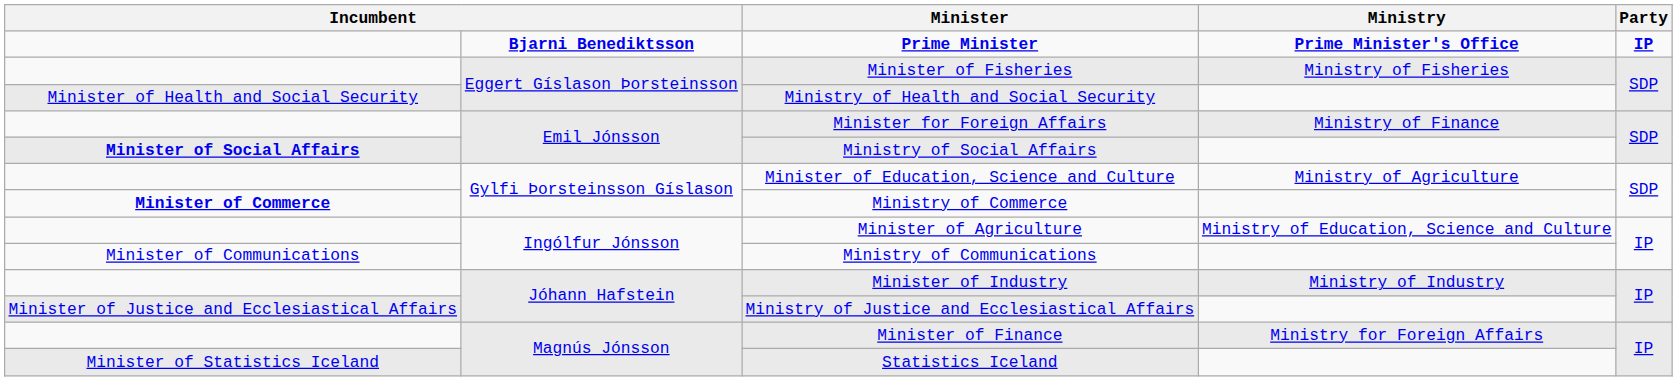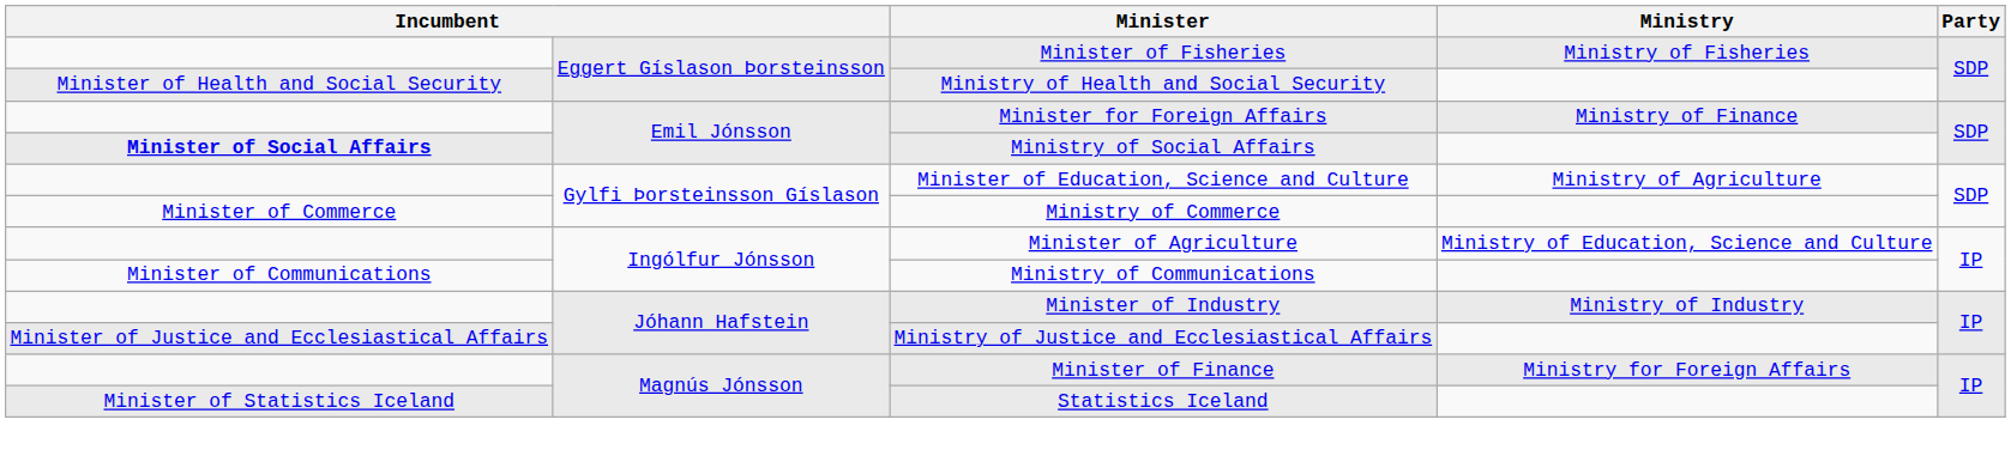 <table class="wikitable" style="text-align: center;">
 <tr>
 <th colspan=2>Incumbent</th>
 <th>Minister</th>
 <th>Ministry</th>
 <th>Party</th>
-</tr>
-<tr>
-<td></td>
-<td><strong><a href='#'>Bjarni Benediktsson</a></strong></td>
-<td><strong><a href='#'>Prime Minister</a><br></strong></td>
-<td><strong><a href='#'>Prime Minister's Office</a><br></strong></td>
-<td><strong><a href='#'>IP</a></strong></td>
 </tr>
 <tr>
 <td></td>
 <td rowspan=2 style="background-color: #EAEAEA;"><a href='#'>Eggert Gíslason Þorsteinsson</a></td>
 <td style="background-color: #EAEAEA;"><a href='#'>Minister of Fisheries</a><br></td>
 <td style="background-color: #EAEAEA;"><a href='#'>Ministry of Fisheries</a><br></td>
 <td rowspan=2 style="background-color: #EAEAEA;"><a href='#'>SDP</a></td>
 </tr>
 <tr>
 <td style="background-color: #EAEAEA;"><a href='#'>Minister of Health and Social Security</a><br></td>
 <td style="background-color: #EAEAEA;"><a href='#'>Ministry of Health and Social Security</a><br></td>
 </tr>
 <tr>
 <td></td>
 <td rowspan=2 style="background-color: #EAEAEA;"><a href='#'>Emil Jónsson</a></td>
 <td style="background-color: #EAEAEA;"><a href='#'>Minister for Foreign Affairs</a><br></td>
 <td style="background-color: #EAEAEA;"><a href='#'>Ministry of Finance</a><br></td>
 <td rowspan=2 style="background-color: #EAEAEA;"><a href='#'>SDP</a></td>
 </tr>
 <tr>
 <td style="background-color: #EAEAEA;"><strong><a href='#'>Minister of Social Affairs</a><br></strong></td>
 <td style="background-color: #EAEAEA;"><a href='#'>Ministry of Social Affairs</a><br></td>
 </tr>
 <tr>
 <td></td>
 <td rowspan=2><a href='#'>Gylfi Þorsteinsson Gíslason</a></td>
 <td><a href='#'>Minister of Education, Science and Culture</a><br></td>
 <td><a href='#'>Ministry of Agriculture</a><br></td>
 <td rowspan=2><a href='#'>SDP</a></td>
 </tr>
 <tr>
-<td><strong><a href='#'>Minister of Commerce</a><br></strong></td>
+<td><a href='#'>Minister of Commerce</a><br></td>
 <td><a href='#'>Ministry of Commerce</a><br></td>
 </tr>
 <tr>
 <td></td>
 <td rowspan=2><a href='#'>Ingólfur Jónsson</a></td>
 <td><a href='#'>Minister of Agriculture</a><br></td>
 <td><a href='#'>Ministry of Education, Science and Culture</a><br></td>
 <td rowspan=2><a href='#'>IP</a></td>
 </tr>
 <tr>
 <td><a href='#'>Minister of Communications</a><br></td>
 <td><a href='#'>Ministry of Communications</a><br></td>
 </tr>
 <tr>
 <td></td>
 <td rowspan=2 style="background-color: #EAEAEA;"><a href='#'>Jóhann Hafstein</a></td>
 <td style="background-color: #EAEAEA;"><a href='#'>Minister of Industry</a><br></td>
 <td style="background-color: #EAEAEA;"><a href='#'>Ministry of Industry</a><br></td>
 <td rowspan=2 style="background-color: #EAEAEA;"><a href='#'>IP</a></td>
 </tr>
 <tr>
 <td style="background-color: #EAEAEA;"><a href='#'>Minister of Justice and Ecclesiastical Affairs</a><br></td>
 <td style="background-color: #EAEAEA;"><a href='#'>Ministry of Justice and Ecclesiastical Affairs</a><br></td>
 </tr>
 <tr>
 <td></td>
 <td rowspan=2 style="background-color: #EAEAEA;"><a href='#'>Magnús Jónsson</a></td>
 <td style="background-color: #EAEAEA;"><a href='#'>Minister of Finance</a><br></td>
 <td style="background-color: #EAEAEA;"><a href='#'>Ministry for Foreign Affairs</a><br></td>
 <td rowspan=2 style="background-color: #EAEAEA;"><a href='#'>IP</a></td>
 </tr>
 <tr>
 <td style="background-color: #EAEAEA;"><a href='#'>Minister of Statistics Iceland</a><br></td>
 <td style="background-color: #EAEAEA;"><a href='#'>Statistics Iceland</a><br></td>
 </tr>
 </table>
